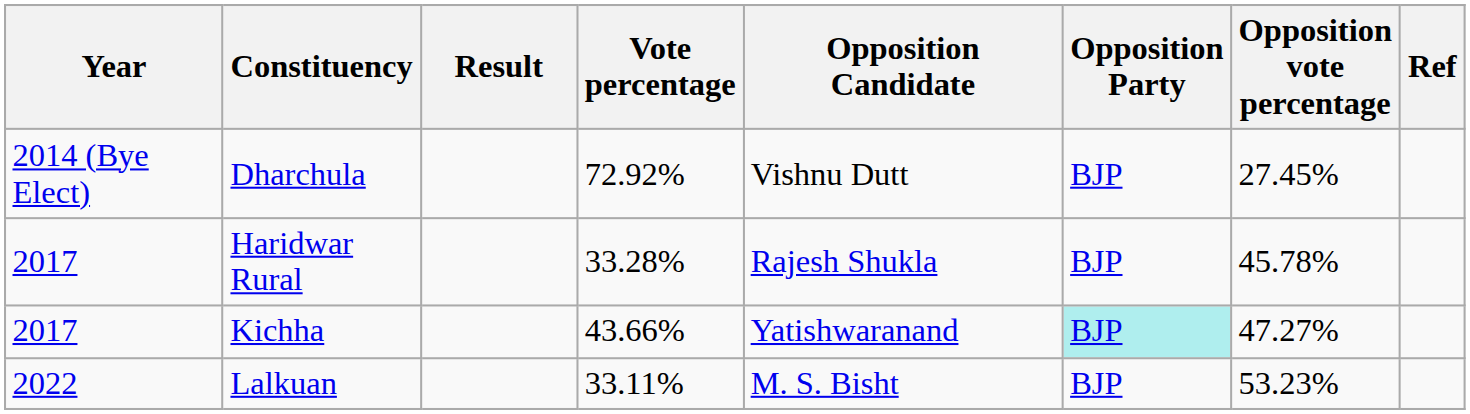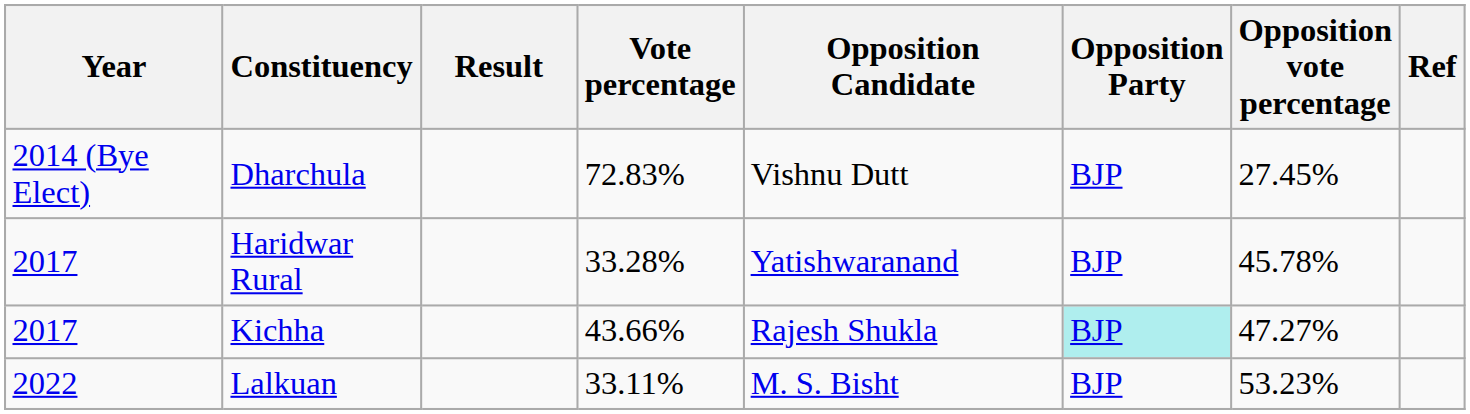 <table class="sortable wikitable">
 <tr>
 <th width=100>Year</th>
 <th width=80>Constituency</th>
 <th width=70>Result</th>
 <th width=70>Vote percentage</th>
 <th width=150>Opposition Candidate</th>
 <th width=70>Opposition Party</th>
 <th width=70>Opposition vote percentage</th>
 <th width=25>Ref</th>
 </tr>
 <tr>
 <td><a href='#'>2014 (Bye Elect)</a></td>
 <td><a href='#'>Dharchula</a></td>
 <td></td>
-<td>72.92%</td>
+<td>72.83%</td>
 <td>Vishnu Dutt</td>
 <td><a href='#'>BJP</a></td>
 <td>27.45%</td>
 <td></td>
 </tr>
 <tr>
 <td><a href='#'>2017</a></td>
 <td><a href='#'>Haridwar Rural</a></td>
 <td></td>
 <td>33.28%</td>
-<td><a href='#'>Rajesh Shukla</a></td>
+<td><a href='#'>Yatishwaranand</a></td>
 <td><a href='#'>BJP</a></td>
 <td>45.78%</td>
 <td></td>
 </tr>
 <tr>
 <td><a href='#'>2017</a></td>
 <td><a href='#'>Kichha</a></td>
 <td></td>
 <td>43.66%</td>
-<td><a href='#'>Yatishwaranand</a></td>
+<td><a href='#'>Rajesh Shukla</a></td>
 <td style="background: paleturquoise;"><a href='#'>BJP</a></td>
 <td>47.27%</td>
 <td></td>
 </tr>
 <tr>
 <td><a href='#'>2022</a></td>
 <td><a href='#'>Lalkuan</a></td>
 <td></td>
 <td>33.11%</td>
 <td><a href='#'>M. S. Bisht</a></td>
 <td><a href='#'>BJP</a></td>
 <td>53.23%</td>
 <td></td>
 </tr>
 </table>
